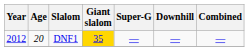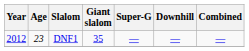 <table class=wikitable style="text-align:center">
 <tr>
 <th>Year</th>
 <th>Age</th>
 <th>Slalom</th>
 <th>Giant<br>slalom</th>
 <th>Super-G</th>
 <th>Downhill</th>
 <th>Combined</th>
 </tr>
 <tr>
 <td><a href='#'>2012</a></td>
-<td><em>20</em></td>
+<td><em>23</em></td>
 <td><a href='#'>DNF1</a></td>
-<td style="background: gold;"><a href='#'>35</a></td>
+<td><a href='#'>35</a></td>
 <td><a href='#'>—</a></td>
 <td><a href='#'>—</a></td>
 <td><a href='#'>—</a></td>
 </tr>
 <tr>
 </tr>
 </table>
